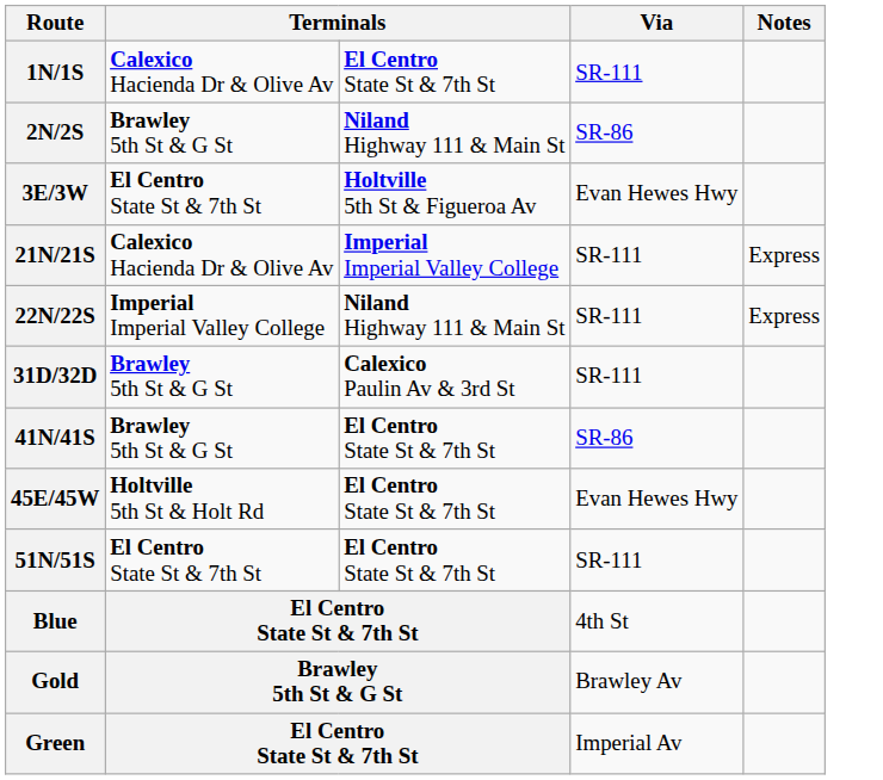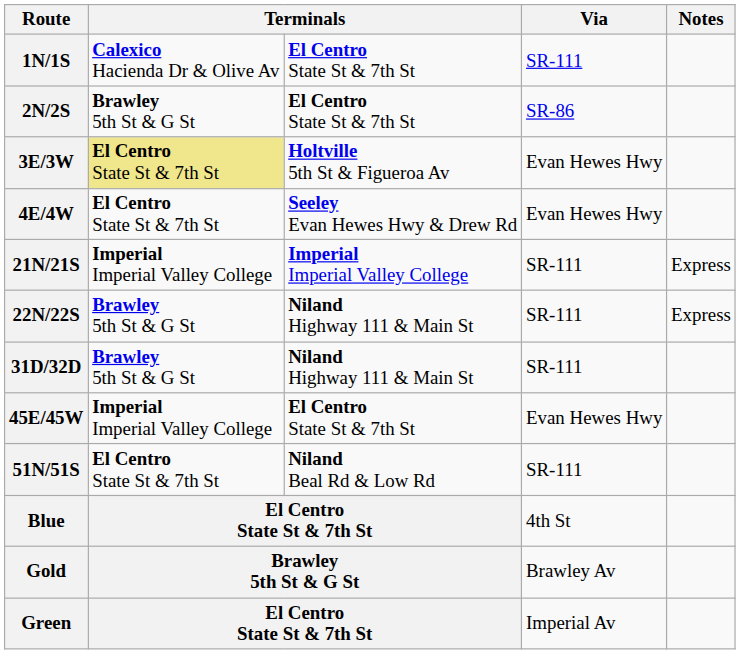 <table class="wikitable">
 <tr>
 <th>Route</th>
 <th colspan="2">Terminals</th>
 <th>Via</th>
 <th>Notes</th>
 </tr>
 <tr>
 <th><strong>1N/1S</strong></th>
 <td><strong><a href='#'>Calexico</a></strong><br>Hacienda Dr & Olive Av</td>
 <td><strong><a href='#'>El Centro</a></strong><br>State St & 7th St</td>
 <td><a href='#'>SR-111</a></td>
 <td></td>
 </tr>
 <tr>
 <th>2N/2S</th>
 <td><strong>Brawley</strong><br>5th St & G St</td>
-<td><strong><a href='#'>Niland</a></strong><br>Highway 111 & Main St</td>
+<td><strong>El Centro</strong><br>State St & 7th St</td>
 <td><a href='#'>SR-86</a></td>
 <td></td>
 </tr>
 <tr>
 <th>3E/3W</th>
-<td><strong>El Centro</strong><br>State St & 7th St</td>
+<td style="background: khaki;"><strong>El Centro</strong><br>State St & 7th St</td>
 <td><a href='#'><strong>Holtville</strong></a><br>5th St & Figueroa Av</td>
 <td>Evan Hewes Hwy</td>
 <td></td>
 </tr>
 <tr>
+<th>4E/4W</th>
+<td><strong>El Centro</strong><br>State St & 7th St</td>
+<td><strong><a href='#'>Seeley</a></strong><br>Evan Hewes Hwy & Drew Rd</td>
+<td>Evan Hewes Hwy</td>
+<td></td>
+</tr>
+<tr>
 <th>21N/21S</th>
-<td><strong>Calexico</strong><br>Hacienda Dr & Olive Av</td>
+<td><strong>Imperial</strong><br>Imperial Valley College</td>
 <td><strong><a href='#'>Imperial</a></strong><br><a href='#'>Imperial Valley College</a></td>
 <td>SR-111</td>
 <td>Express</td>
 </tr>
 <tr>
 <th>22N/22S</th>
-<td><strong>Imperial</strong><br>Imperial Valley College</td>
+<td><strong><a href='#'>Brawley</a></strong><br>5th St & G St</td>
 <td><strong>Niland</strong><br>Highway 111 & Main St</td>
 <td>SR-111</td>
 <td>Express</td>
 </tr>
 <tr>
 <th>31D/32D</th>
 <td><strong><a href='#'>Brawley</a></strong><br>5th St & G St</td>
-<td><strong>Calexico</strong><br>Paulin Av & 3rd St</td>
+<td><strong>Niland</strong><br>Highway 111 & Main St</td>
 <td>SR-111</td>
 <td></td>
 </tr>
 <tr>
-<th>41N/41S</th>
-<td><strong>Brawley</strong><br>5th St & G St</td>
-<td><strong>El Centro</strong><br>State St & 7th St</td>
-<td><a href='#'>SR-86</a></td>
-<td></td>
-</tr>
-<tr>
 <th>45E/45W</th>
-<td><strong>Holtville</strong><br>5th St & Holt Rd</td>
+<td><strong>Imperial</strong><br>Imperial Valley College</td>
 <td><strong>El Centro</strong><br>State St & 7th St</td>
 <td>Evan Hewes Hwy</td>
 <td></td>
 </tr>
 <tr>
 <th>51N/51S</th>
 <td><strong>El Centro</strong><br>State St & 7th St</td>
-<td><strong>El Centro</strong><br>State St & 7th St</td>
+<td><strong>Niland</strong><br>Beal Rd & Low Rd</td>
 <td>SR-111</td>
 <td></td>
 </tr>
 <tr>
 <th>Blue</th>
 <th colspan="2"><strong>El Centro</strong><br>State St & 7th St</th>
 <td>4th St</td>
 <td></td>
 </tr>
 <tr>
 <th>Gold</th>
 <th colspan="2"><strong>Brawley</strong><br>5th St & G St</th>
 <td>Brawley Av</td>
 <td></td>
 </tr>
 <tr>
 <th>Green</th>
 <th colspan="2"><strong>El Centro</strong><br>State St & 7th St</th>
 <td>Imperial Av</td>
 <td></td>
 </tr>
 </table>
